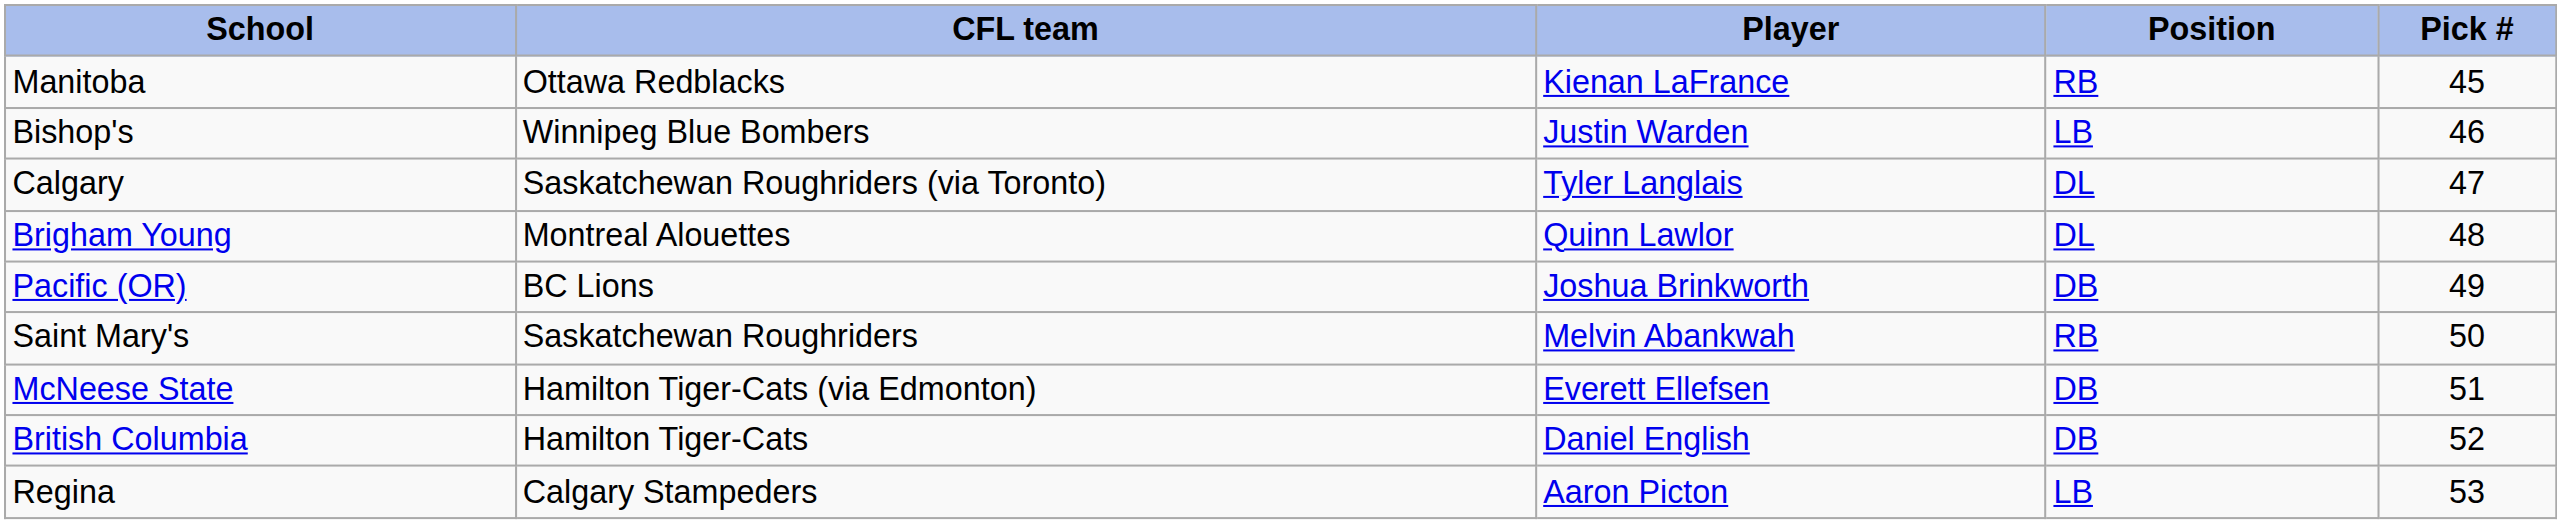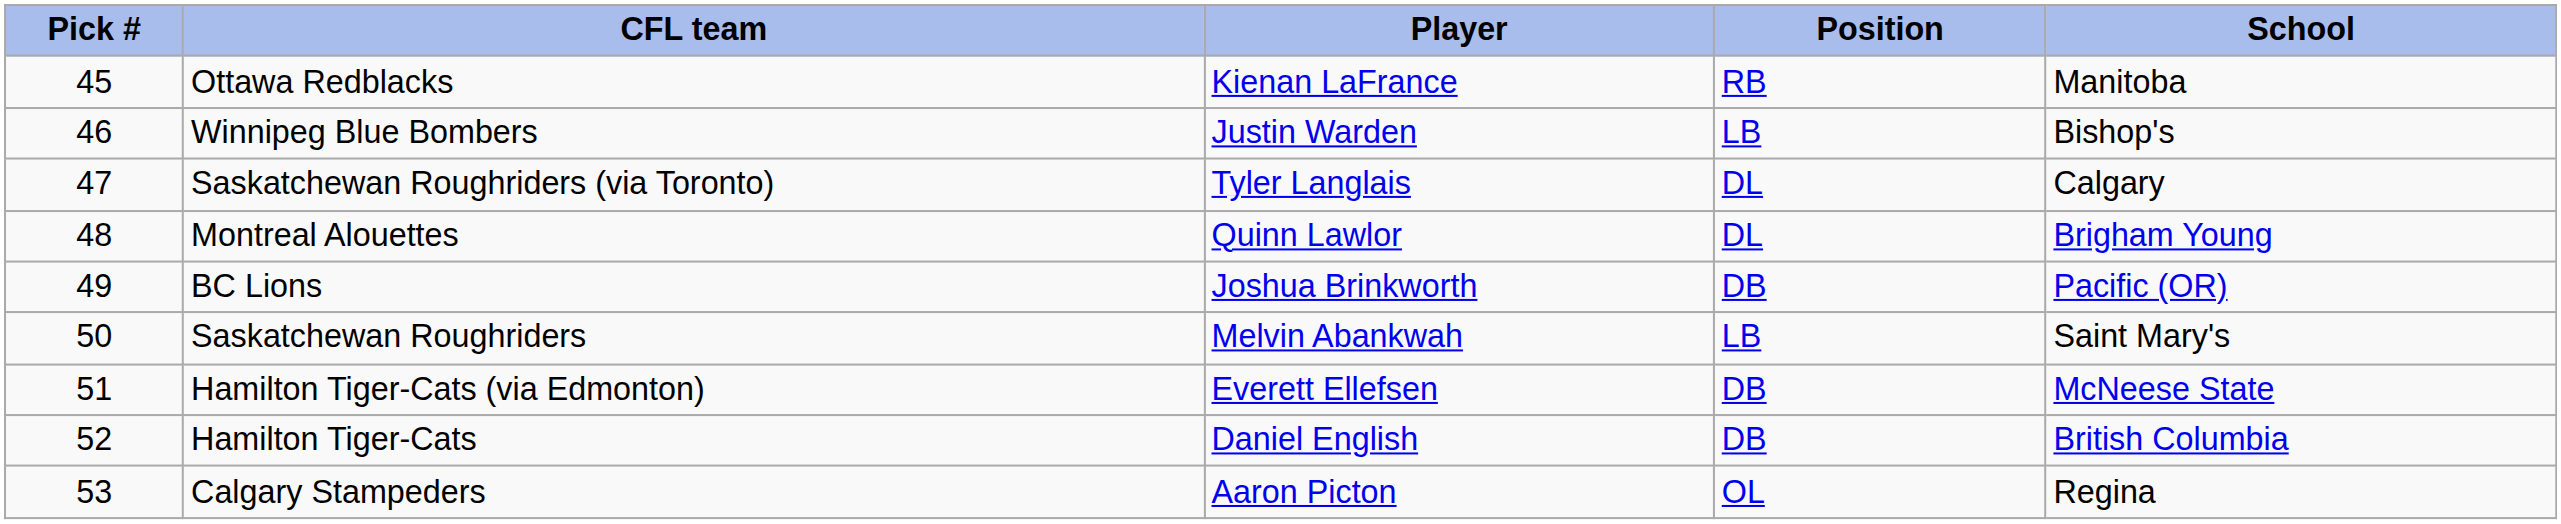 <table class="wikitable" style="width: 100%">
 <tr>
-<th width=20% style="background:#A8BDEC;">School</th>
+<th style="background:#A8BDEC;" width=7%>Pick #</th>
 <th width=40% style="background:#A8BDEC;">CFL team</th>
 <th width=20% style="background:#A8BDEC;">Player</th>
 <th width=13% style="background:#A8BDEC;">Position</th>
-<th style="background:#A8BDEC;" width=7%>Pick #</th>
+<th width=20% style="background:#A8BDEC;">School</th>
 </tr>
 <tr>
-<td>Manitoba</td>
+<td align=center>45</td>
 <td>Ottawa Redblacks</td>
 <td><a href='#'>Kienan LaFrance</a></td>
 <td><a href='#'>RB</a></td>
-<td align=center>45</td>
+<td>Manitoba</td>
 </tr>
 <tr>
-<td>Bishop's</td>
+<td align=center>46</td>
 <td>Winnipeg Blue Bombers</td>
 <td><a href='#'>Justin Warden</a></td>
 <td><a href='#'>LB</a></td>
-<td align=center>46</td>
+<td>Bishop's</td>
 </tr>
 <tr>
-<td>Calgary</td>
+<td align=center>47</td>
 <td>Saskatchewan Roughriders (via Toronto)</td>
 <td><a href='#'>Tyler Langlais</a></td>
 <td><a href='#'>DL</a></td>
-<td align=center>47</td>
+<td>Calgary</td>
 </tr>
 <tr>
-<td><a href='#'>Brigham Young</a></td>
+<td align=center>48</td>
 <td>Montreal Alouettes</td>
 <td><a href='#'>Quinn Lawlor</a></td>
 <td><a href='#'>DL</a></td>
-<td align=center>48</td>
+<td><a href='#'>Brigham Young</a></td>
 </tr>
 <tr>
-<td><a href='#'>Pacific (OR)</a></td>
+<td align=center>49</td>
 <td>BC Lions</td>
 <td><a href='#'>Joshua Brinkworth</a></td>
 <td><a href='#'>DB</a></td>
-<td align=center>49</td>
+<td><a href='#'>Pacific (OR)</a></td>
 </tr>
 <tr>
-<td>Saint Mary's</td>
+<td align=center>50</td>
 <td>Saskatchewan Roughriders</td>
 <td><a href='#'>Melvin Abankwah</a></td>
-<td><a href='#'>RB</a></td>
-<td align=center>50</td>
+<td><a href='#'>LB</a></td>
+<td>Saint Mary's</td>
 </tr>
 <tr>
-<td><a href='#'>McNeese State</a></td>
+<td align=center>51</td>
 <td>Hamilton Tiger-Cats (via Edmonton)</td>
 <td><a href='#'>Everett Ellefsen</a></td>
 <td><a href='#'>DB</a></td>
-<td align=center>51</td>
+<td><a href='#'>McNeese State</a></td>
 </tr>
 <tr>
-<td><a href='#'>British Columbia</a></td>
+<td align=center>52</td>
 <td>Hamilton Tiger-Cats</td>
 <td><a href='#'>Daniel English</a></td>
 <td><a href='#'>DB</a></td>
-<td align=center>52</td>
+<td><a href='#'>British Columbia</a></td>
 </tr>
 <tr>
-<td>Regina</td>
+<td align=center>53</td>
 <td>Calgary Stampeders</td>
 <td><a href='#'>Aaron Picton</a></td>
-<td><a href='#'>LB</a></td>
-<td align=center>53</td>
+<td><a href='#'>OL</a></td>
+<td>Regina</td>
 </tr>
 </table>
